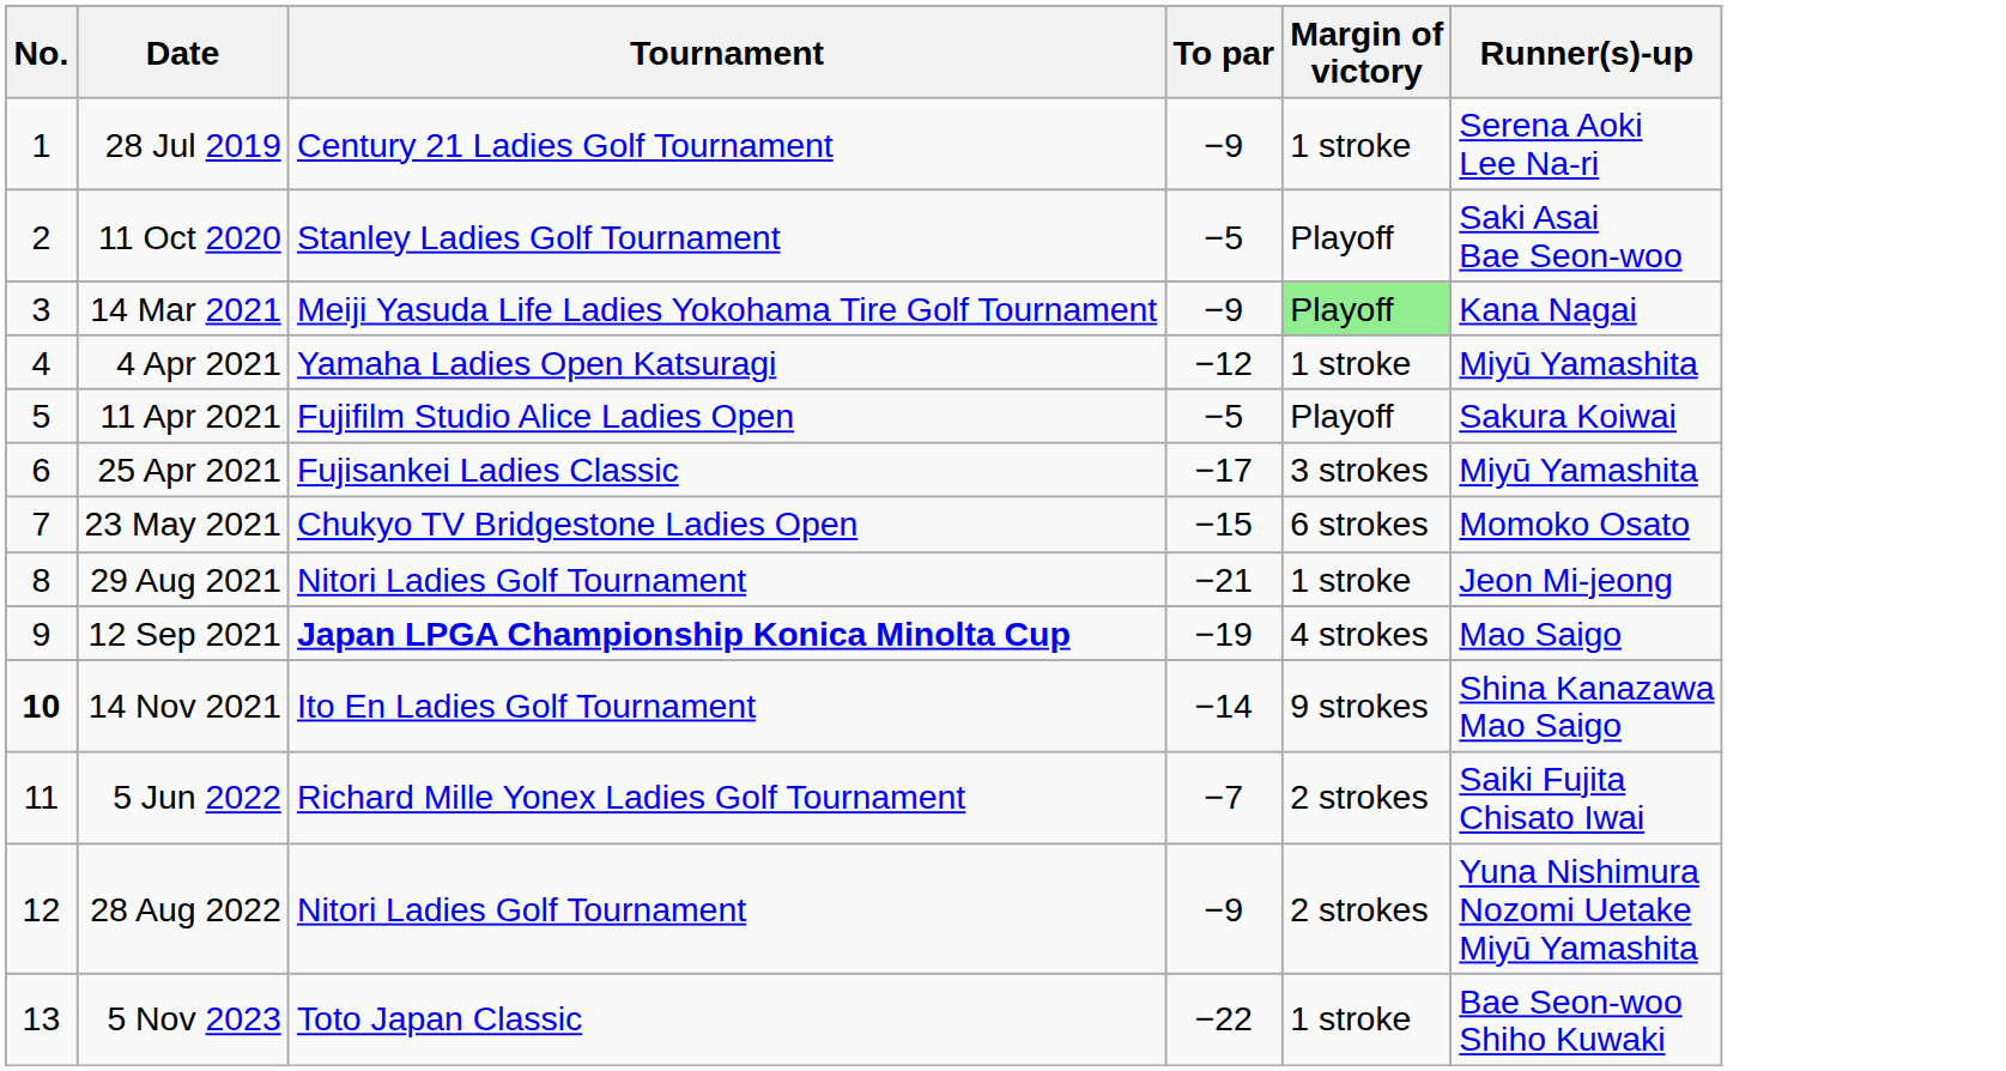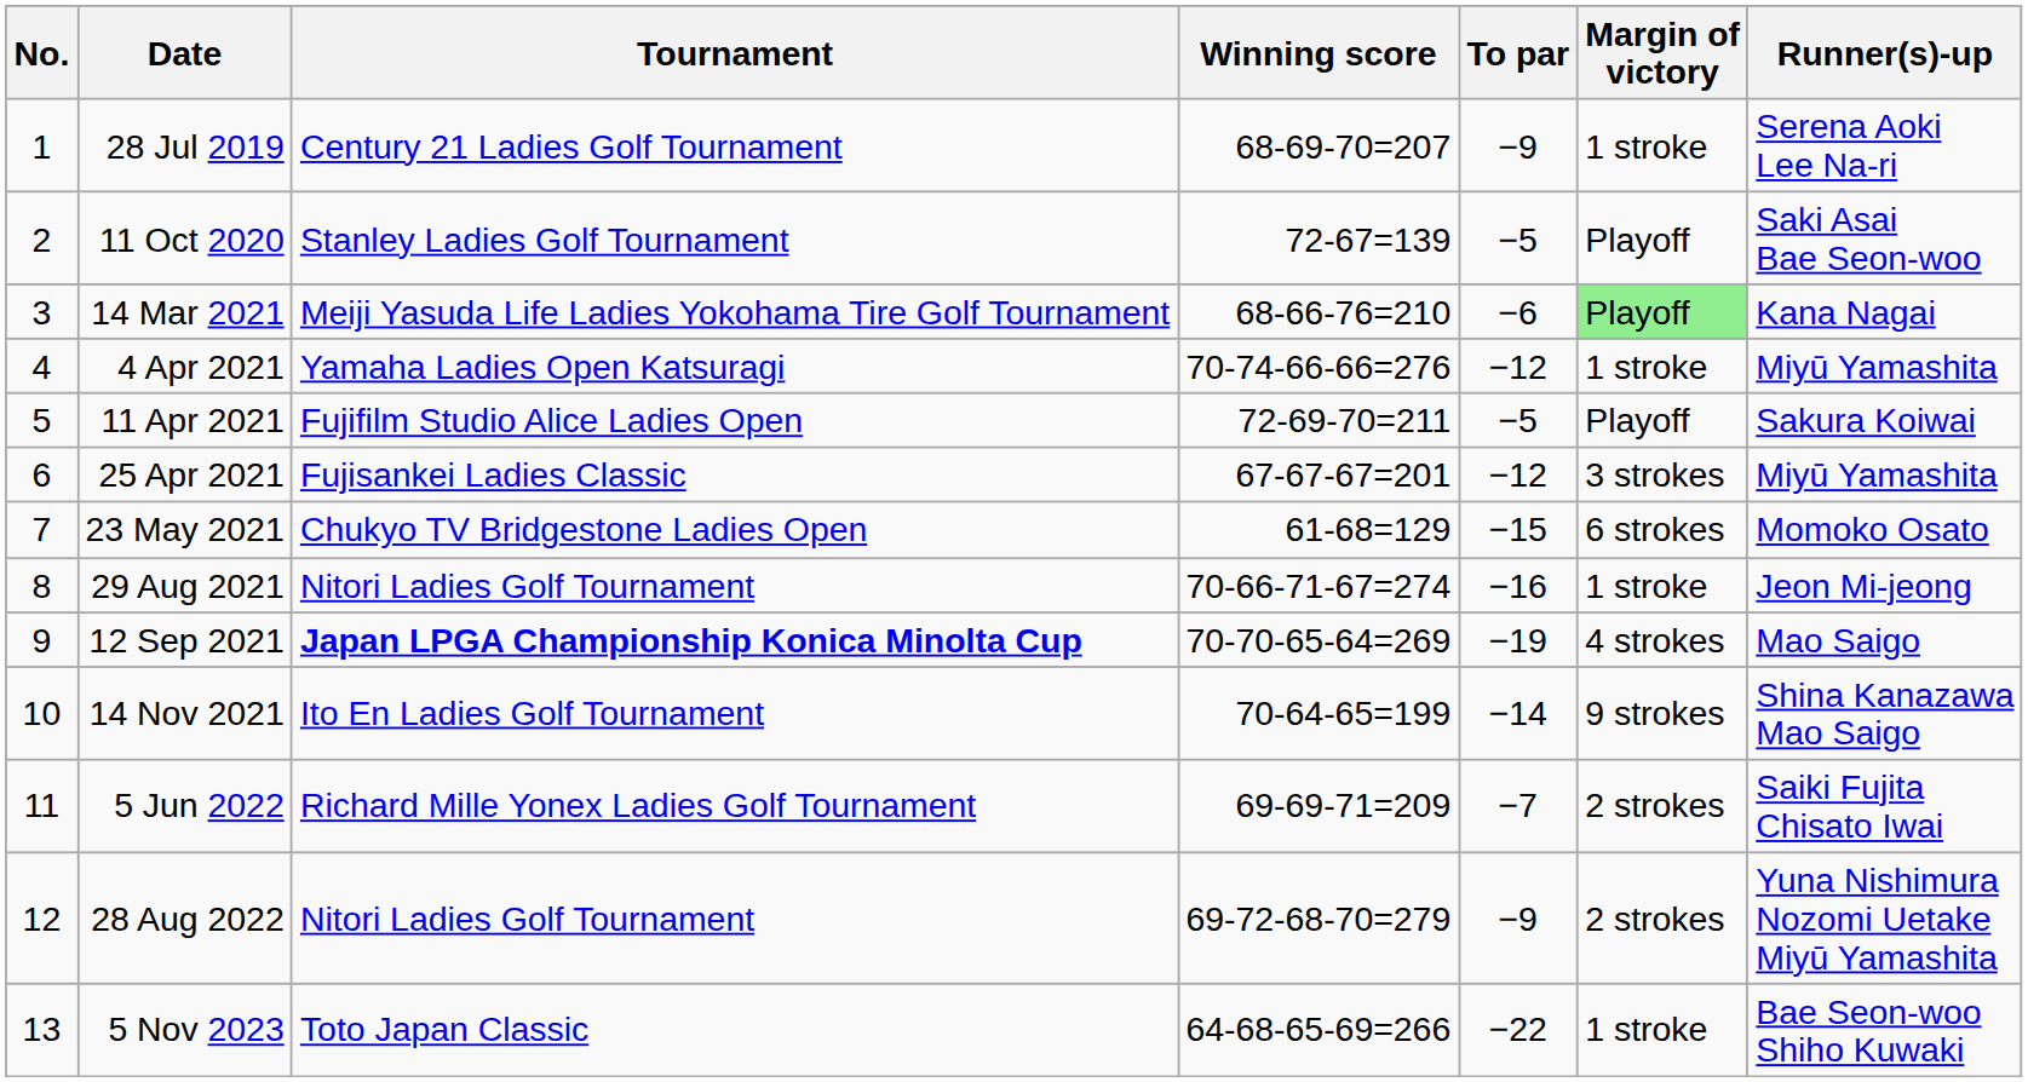 <table class="wikitable" style="font-size:95%;">
 <tr>
 <th>No.</th>
 <th>Date</th>
 <th>Tournament</th>
+<th>Winning score</th>
 <th>To par</th>
 <th>Margin of<br>victory</th>
 <th>Runner(s)-up</th>
 </tr>
 <tr>
 <td align=center>1</td>
 <td align=right>28 Jul <a href='#'>2019</a></td>
 <td><a href='#'>Century 21 Ladies Golf Tournament</a></td>
+<td align=right>68-69-70=207</td>
 <td align=center>−9</td>
 <td>1 stroke</td>
 <td> <a href='#'>Serena Aoki</a><br> <a href='#'>Lee Na-ri</a></td>
 </tr>
 <tr>
 <td align=center>2</td>
 <td align=right>11 Oct <a href='#'>2020</a></td>
 <td><a href='#'>Stanley Ladies Golf Tournament</a></td>
+<td align=right>72-67=139</td>
 <td align=center>−5</td>
 <td>Playoff</td>
 <td> <a href='#'>Saki Asai</a><br> <a href='#'>Bae Seon-woo</a></td>
 </tr>
 <tr>
 <td align=center>3</td>
 <td align=right>14 Mar <a href='#'>2021</a></td>
 <td><a href='#'>Meiji Yasuda Life Ladies Yokohama Tire Golf Tournament</a></td>
-<td align=center>−9</td>
+<td align=right>68-66-76=210</td>
+<td align=center>−6</td>
 <td style="background: lightgreen;">Playoff</td>
 <td> <a href='#'>Kana Nagai</a></td>
 </tr>
 <tr>
 <td align=center>4</td>
 <td align=right>4 Apr 2021</td>
 <td><a href='#'>Yamaha Ladies Open Katsuragi</a></td>
+<td align=right>70-74-66-66=276</td>
 <td align=center>−12</td>
 <td>1 stroke</td>
 <td> <a href='#'>Miyū Yamashita</a></td>
 </tr>
 <tr>
 <td align=center>5</td>
 <td align=right>11 Apr 2021</td>
 <td><a href='#'>Fujifilm Studio Alice Ladies Open</a></td>
+<td align=right>72-69-70=211</td>
 <td align=center>−5</td>
 <td>Playoff</td>
 <td> <a href='#'>Sakura Koiwai</a></td>
 </tr>
 <tr>
 <td align=center>6</td>
 <td align=right>25 Apr 2021</td>
 <td><a href='#'>Fujisankei Ladies Classic</a></td>
-<td align=center>−17</td>
+<td align=right>67-67-67=201</td>
+<td align=center>−12</td>
 <td>3 strokes</td>
 <td> <a href='#'>Miyū Yamashita</a></td>
 </tr>
 <tr>
 <td align=center>7</td>
 <td align=right>23 May 2021</td>
 <td><a href='#'>Chukyo TV Bridgestone Ladies Open</a></td>
+<td align=right>61-68=129</td>
 <td align=center>−15</td>
 <td>6 strokes</td>
 <td> <a href='#'>Momoko Osato</a></td>
 </tr>
 <tr>
 <td align=center>8</td>
 <td align=right>29 Aug 2021</td>
 <td><a href='#'>Nitori Ladies Golf Tournament</a></td>
-<td align=center>−21</td>
+<td align=right>70-66-71-67=274</td>
+<td align=center>−16</td>
 <td>1 stroke</td>
 <td> <a href='#'>Jeon Mi-jeong</a></td>
 </tr>
 <tr>
 <td align=center>9</td>
 <td align=right>12 Sep 2021</td>
 <td><strong><a href='#'>Japan LPGA Championship Konica Minolta Cup</a></strong></td>
+<td align=right>70-70-65-64=269</td>
 <td align=center>−19</td>
 <td>4 strokes</td>
 <td> <a href='#'>Mao Saigo</a></td>
 </tr>
 <tr>
-<td align=center><strong>10</strong></td>
+<td align=center>10</td>
 <td align=right>14 Nov 2021</td>
 <td><a href='#'>Ito En Ladies Golf Tournament</a></td>
+<td align=right>70-64-65=199</td>
 <td align=center>−14</td>
 <td>9 strokes</td>
 <td> <a href='#'>Shina Kanazawa</a><br> <a href='#'>Mao Saigo</a></td>
 </tr>
 <tr>
 <td align=center>11</td>
 <td align=right>5 Jun <a href='#'>2022</a></td>
 <td><a href='#'>Richard Mille Yonex Ladies Golf Tournament</a></td>
+<td align=right>69-69-71=209</td>
 <td align=center>−7</td>
 <td>2 strokes</td>
 <td> <a href='#'>Saiki Fujita</a><br> <a href='#'>Chisato Iwai</a></td>
 </tr>
 <tr>
 <td align=center>12</td>
 <td align=right>28 Aug 2022</td>
 <td><a href='#'>Nitori Ladies Golf Tournament</a></td>
+<td align=right>69-72-68-70=279</td>
 <td align=center>−9</td>
 <td>2 strokes</td>
 <td> <a href='#'>Yuna Nishimura</a><br> <a href='#'>Nozomi Uetake</a><br> <a href='#'>Miyū Yamashita</a></td>
 </tr>
 <tr>
 <td align=center>13</td>
 <td align=right>5 Nov <a href='#'>2023</a></td>
 <td><a href='#'>Toto Japan Classic</a></td>
+<td align=right>64-68-65-69=266</td>
 <td align=center>−22</td>
 <td>1 stroke</td>
 <td> <a href='#'>Bae Seon-woo</a><br> <a href='#'>Shiho Kuwaki</a></td>
 </tr>
 </table>
